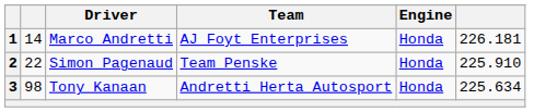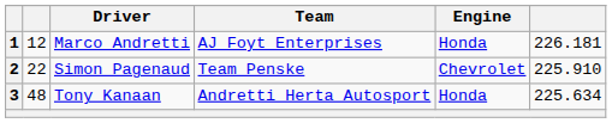 <table class="wikitable" style="font-size:95%;">
 <tr>
 </tr>
 <tr>
 <th></th>
 <th></th>
 <th>Driver</th>
 <th>Team</th>
 <th>Engine</th>
 <th></th>
 </tr>
 <tr>
 <th>1</th>
-<td style="text-align:center;">14</td>
+<td style="text-align:center;">12</td>
 <td> <a href='#'>Marco Andretti</a></td>
 <td><a href='#'>AJ Foyt Enterprises</a></td>
 <td><a href='#'>Honda</a></td>
 <td>226.181</td>
 </tr>
 <tr>
 <th>2</th>
 <td style="text-align:center;">22</td>
 <td> <a href='#'>Simon Pagenaud</a></td>
 <td><a href='#'>Team Penske</a></td>
-<td><a href='#'>Honda</a></td>
+<td><a href='#'>Chevrolet</a></td>
 <td>225.910</td>
 </tr>
 <tr>
 <th>3</th>
-<td style="text-align:center;">98</td>
+<td style="text-align:center;">48</td>
 <td> <a href='#'>Tony Kanaan</a></td>
 <td><a href='#'>Andretti Herta Autosport</a></td>
 <td><a href='#'>Honda</a></td>
 <td>225.634</td>
 </tr>
 <tr>
 <th colspan=6></th>
 </tr>
 </table>
